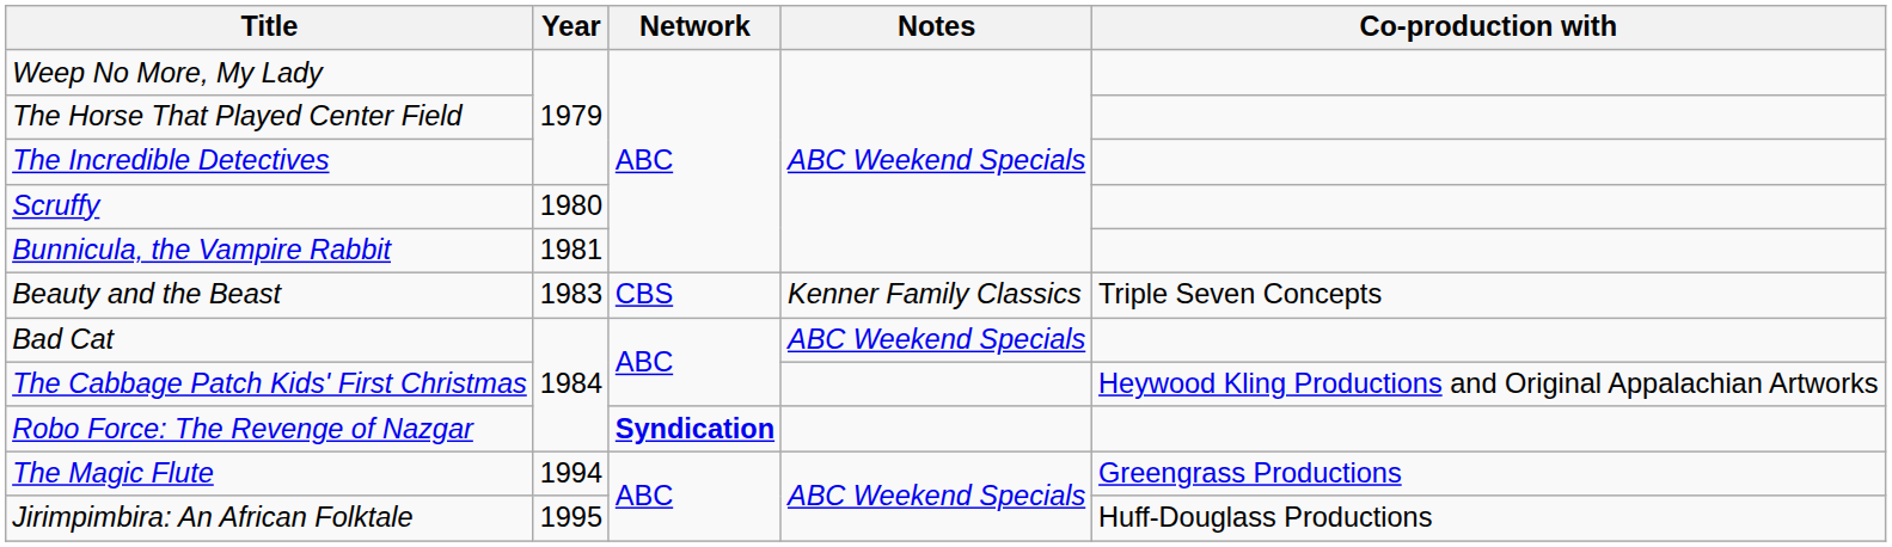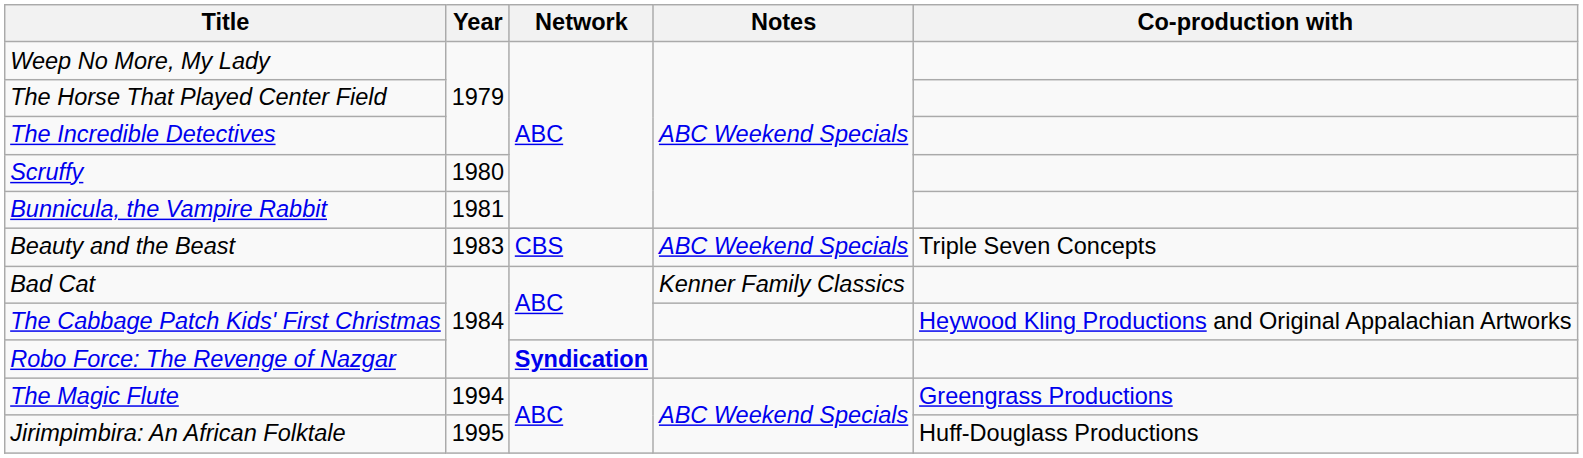 <table class="wikitable sortable">
 <tr>
 <th><strong>Title</strong></th>
 <th><strong>Year</strong></th>
 <th><strong>Network</strong></th>
 <th><strong>Notes</strong></th>
 <th><strong>Co-production with</strong></th>
 </tr>
 <tr>
 <td><em>Weep No More, My Lady</em></td>
 <td rowspan=3>1979</td>
 <td rowspan=5><a href='#'>ABC</a></td>
 <td rowspan=5><em><a href='#'>ABC Weekend Specials</a></em></td>
 <td></td>
 </tr>
 <tr>
 <td><em>The Horse That Played Center Field</em></td>
 <td></td>
 </tr>
 <tr>
 <td><em><a href='#'>The Incredible Detectives</a></em></td>
 <td></td>
 </tr>
 <tr>
 <td><em><a href='#'>Scruffy</a></em></td>
 <td>1980</td>
 <td></td>
 </tr>
 <tr>
 <td><em><a href='#'>Bunnicula, the Vampire Rabbit</a></em></td>
 <td>1981</td>
 <td></td>
 </tr>
 <tr>
 <td><em>Beauty and the Beast</em></td>
 <td>1983</td>
 <td><a href='#'>CBS</a></td>
-<td><em>Kenner Family Classics</em></td>
+<td><em><a href='#'>ABC Weekend Specials</a></em></td>
 <td>Triple Seven Concepts</td>
 </tr>
 <tr>
 <td><em>Bad Cat</em></td>
 <td rowspan=3>1984</td>
 <td rowspan=2><a href='#'>ABC</a></td>
-<td><em><a href='#'>ABC Weekend Specials</a></em></td>
+<td><em>Kenner Family Classics</em></td>
 <td></td>
 </tr>
 <tr>
 <td><em><a href='#'>The Cabbage Patch Kids' First Christmas</a></em></td>
 <td></td>
 <td><a href='#'>Heywood Kling Productions</a> and Original Appalachian Artworks</td>
 </tr>
 <tr>
 <td><em><a href='#'>Robo Force: The Revenge of Nazgar</a></em></td>
 <td><strong><a href='#'>Syndication</a></strong></td>
 <td></td>
 <td></td>
 </tr>
 <tr>
 <td><em><a href='#'>The Magic Flute</a></em></td>
 <td>1994</td>
 <td rowspan=2><a href='#'>ABC</a></td>
 <td rowspan=2><em><a href='#'>ABC Weekend Specials</a></em></td>
 <td><a href='#'>Greengrass Productions</a></td>
 </tr>
 <tr>
 <td><em>Jirimpimbira: An African Folktale</em></td>
 <td>1995</td>
 <td>Huff-Douglass Productions</td>
 </tr>
 </table>
